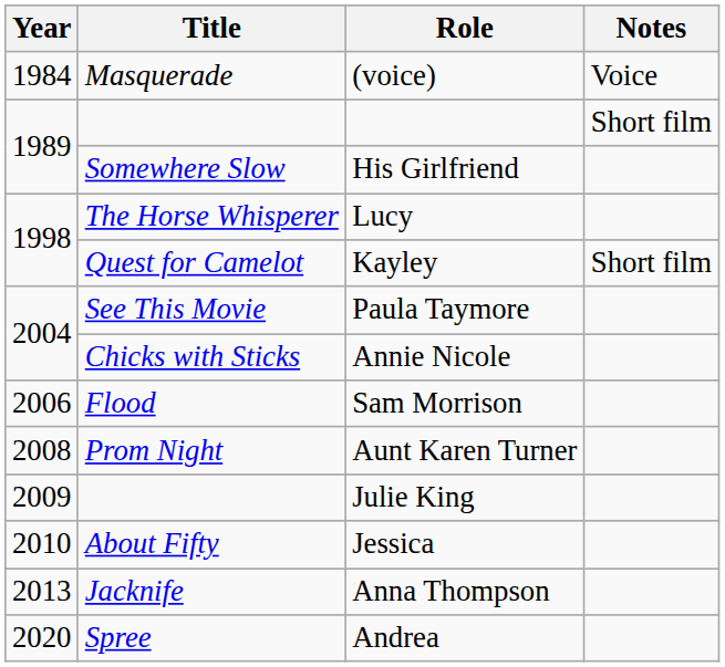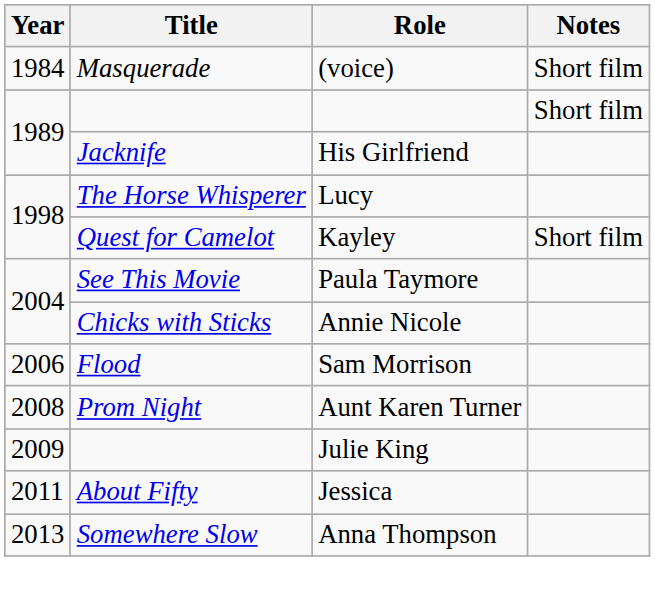 <table class="wikitable sortable">
 <tr>
 <th scope="col">Year</th>
 <th scope="col">Title</th>
 <th scope="col">Role</th>
 <th scope="col" class="unsortable">Notes</th>
 </tr>
 <tr>
 <td>1984</td>
 <td><em>Masquerade</em></td>
 <td>(voice)</td>
-<td>Voice</td>
+<td>Short film</td>
 </tr>
 <tr>
 <td rowspan="2">1989</td>
 <td><em></em></td>
 <td></td>
 <td>Short film</td>
 </tr>
 <tr>
-<td><em><a href='#'>Somewhere Slow</a></em></td>
+<td><em><a href='#'>Jacknife</a></em></td>
 <td>His Girlfriend</td>
 <td></td>
 </tr>
 <tr>
 <td rowspan="2">1998</td>
 <td data-sort-value="Horse Whisperer, The"><em><a href='#'>The Horse Whisperer</a></em></td>
 <td>Lucy</td>
 <td></td>
 </tr>
 <tr>
 <td><em><a href='#'>Quest for Camelot</a></em></td>
 <td>Kayley</td>
 <td>Short film</td>
 </tr>
 <tr>
 <td rowspan="2">2004</td>
 <td><em><a href='#'>See This Movie</a></em></td>
 <td>Paula Taymore</td>
 <td></td>
 </tr>
 <tr>
 <td><em><a href='#'>Chicks with Sticks</a></em></td>
 <td>Annie Nicole</td>
 <td></td>
 </tr>
 <tr>
 <td>2006</td>
 <td><em><a href='#'>Flood</a></em></td>
 <td>Sam Morrison</td>
 <td></td>
 </tr>
 <tr>
 <td>2008</td>
 <td><em><a href='#'>Prom Night</a></em></td>
 <td>Aunt Karen Turner</td>
 <td></td>
 </tr>
 <tr>
 <td>2009</td>
 <td><em></em></td>
 <td>Julie King</td>
 <td></td>
 </tr>
 <tr>
-<td>2010</td>
+<td>2011</td>
 <td><em><a href='#'>About Fifty</a></em></td>
 <td>Jessica</td>
 <td></td>
 </tr>
 <tr>
 <td>2013</td>
-<td><em><a href='#'>Jacknife</a></em></td>
+<td><em><a href='#'>Somewhere Slow</a></em></td>
 <td>Anna Thompson</td>
 <td></td>
 </tr>
-<tr>
-<td>2020</td>
-<td><em><a href='#'>Spree</a></em></td>
-<td>Andrea</td>
-<td></td>
-</tr>
 </table>
